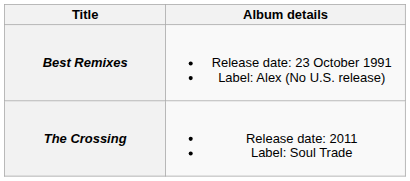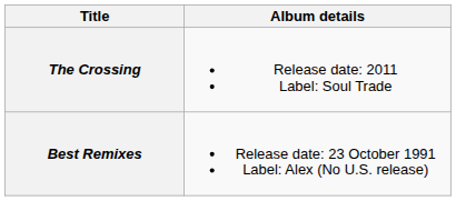 <table class="wikitable plainrowheaders" style="text-align:center;">
 <tr>
 <th style="width:12em;">Title</th>
 <th style="width:18em;">Album details</th>
 </tr>
 <tr>
+<th scope="row"><em>The Crossing</em></th>
+<td><br><ul><li>Release date: 2011</li><li>Label: Soul Trade</li></ul></td>
+</tr>
+<tr>
 <th scope="row"><em>Best Remixes</em></th>
 <td><br><ul><li>Release date: 23 October 1991</li><li>Label: Alex (No U.S. release)</li></ul></td>
 </tr>
-<tr>
-<th scope="row"><em>The Crossing</em></th>
-<td><br><ul><li>Release date: 2011</li><li>Label: Soul Trade</li></ul></td>
-</tr>
 </table>
